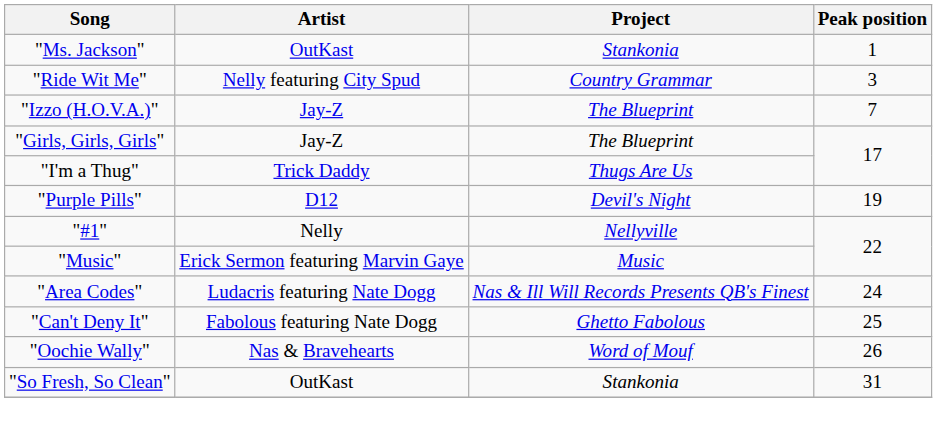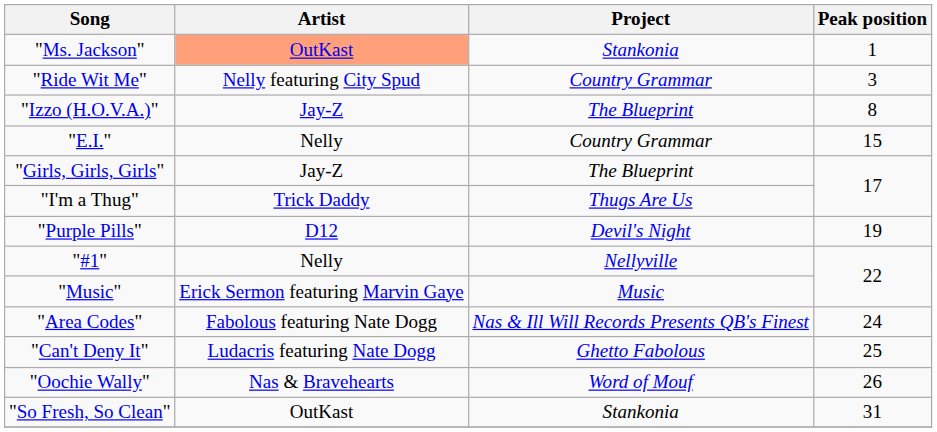 <table class="wikitable sortable plainrowheaders" style="text-align:center;">
 <tr>
 <th scope="col">Song</th>
 <th scope="col">Artist</th>
 <th scope="col">Project</th>
 <th scope="col">Peak position</th>
 </tr>
 <tr>
 <td>"<a href='#'>Ms. Jackson</a>"</td>
-<td><a href='#'>OutKast</a></td>
+<td style="background: lightsalmon;"><a href='#'>OutKast</a></td>
 <td><em><a href='#'>Stankonia</a></em></td>
 <td>1</td>
 </tr>
 <tr>
 <td>"<a href='#'>Ride Wit Me</a>"</td>
 <td><a href='#'>Nelly</a> featuring <a href='#'>City Spud</a></td>
 <td><em><a href='#'>Country Grammar</a></em></td>
 <td>3</td>
 </tr>
 <tr>
 <td>"<a href='#'>Izzo (H.O.V.A.)</a>"</td>
 <td><a href='#'>Jay-Z</a></td>
 <td><em><a href='#'>The Blueprint</a></em></td>
-<td>7</td>
+<td>8</td>
+</tr>
+<tr>
+<td>"<a href='#'>E.I.</a>"</td>
+<td>Nelly</td>
+<td><em>Country Grammar</em></td>
+<td>15</td>
 </tr>
 <tr>
 <td>"<a href='#'>Girls, Girls, Girls</a>"</td>
 <td>Jay-Z</td>
 <td><em>The Blueprint</em></td>
 <td rowspan="2">17</td>
 </tr>
 <tr>
 <td>"I'm a Thug"</td>
 <td><a href='#'>Trick Daddy</a></td>
 <td><em><a href='#'>Thugs Are Us</a></em></td>
 </tr>
 <tr>
 <td>"<a href='#'>Purple Pills</a>"</td>
 <td><a href='#'>D12</a></td>
 <td><em><a href='#'>Devil's Night</a></em></td>
 <td>19</td>
 </tr>
 <tr>
 <td>"<a href='#'>#1</a>"</td>
 <td>Nelly</td>
 <td><em><a href='#'>Nellyville</a></em></td>
 <td rowspan="2">22</td>
 </tr>
 <tr>
 <td>"<a href='#'>Music</a>"</td>
 <td><a href='#'>Erick Sermon</a> featuring <a href='#'>Marvin Gaye</a></td>
 <td><em><a href='#'>Music</a></em></td>
 </tr>
 <tr>
 <td>"<a href='#'>Area Codes</a>"</td>
-<td><a href='#'>Ludacris</a> featuring <a href='#'>Nate Dogg</a></td>
+<td><a href='#'>Fabolous</a> featuring Nate Dogg</td>
 <td><em><a href='#'>Nas & Ill Will Records Presents QB's Finest</a></em></td>
 <td>24</td>
 </tr>
 <tr>
 <td>"<a href='#'>Can't Deny It</a>"</td>
-<td><a href='#'>Fabolous</a> featuring Nate Dogg</td>
+<td><a href='#'>Ludacris</a> featuring <a href='#'>Nate Dogg</a></td>
 <td><em><a href='#'>Ghetto Fabolous</a></em></td>
 <td>25</td>
 </tr>
 <tr>
 <td>"<a href='#'>Oochie Wally</a>"</td>
 <td><a href='#'>Nas</a> & <a href='#'>Bravehearts</a></td>
 <td><em><a href='#'>Word of Mouf</a></em></td>
 <td>26</td>
 </tr>
 <tr>
 <td>"<a href='#'>So Fresh, So Clean</a>"</td>
 <td>OutKast</td>
 <td><em>Stankonia</em></td>
 <td>31</td>
 </tr>
 <tr>
 </tr>
 </table>
